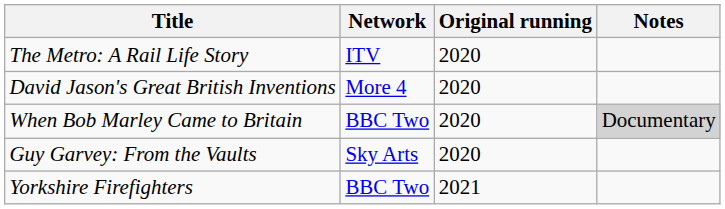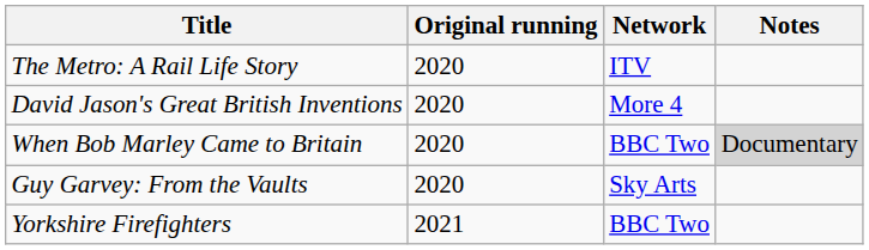 <table class="wikitable sortable">
 <tr>
 <th>Title</th>
+<th>Original running</th>
 <th>Network</th>
-<th>Original running</th>
 <th>Notes</th>
 </tr>
 <tr>
 <td><em>The Metro: A Rail Life Story</em></td>
+<td>2020</td>
 <td><a href='#'>ITV</a></td>
-<td>2020</td>
 <td></td>
 </tr>
 <tr>
 <td><em>David Jason's Great British Inventions</em></td>
+<td>2020</td>
 <td><a href='#'>More 4</a></td>
-<td>2020</td>
 <td></td>
 </tr>
 <tr>
 <td><em>When Bob Marley Came to Britain</em></td>
+<td>2020</td>
 <td><a href='#'>BBC Two</a></td>
-<td>2020</td>
 <td style="background: lightgrey;">Documentary</td>
 </tr>
 <tr>
 <td><em>Guy Garvey: From the Vaults</em></td>
+<td>2020</td>
 <td><a href='#'>Sky Arts</a></td>
-<td>2020</td>
 <td></td>
 </tr>
 <tr>
 <td><em>Yorkshire Firefighters</em></td>
+<td>2021</td>
 <td><a href='#'>BBC Two</a></td>
-<td>2021</td>
 <td></td>
 </tr>
 </table>
